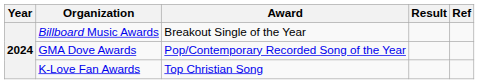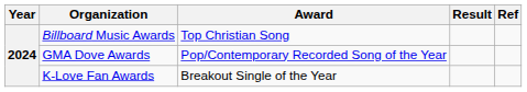 <table class="wikitable plainrowheaders">
 <tr>
 <th>Year</th>
 <th>Organization</th>
 <th>Award</th>
 <th>Result</th>
 <th style="text-align:center">Ref</th>
 </tr>
 <tr>
 <th scope="row" rowspan="3">2024</th>
 <td><a href='#'><em>Billboard</em> Music Awards</a></td>
-<td>Breakout Single of the Year</td>
+<td><a href='#'>Top Christian Song</a></td>
 <td></td>
 <td></td>
 </tr>
 <tr>
 <td><a href='#'>GMA Dove Awards</a></td>
 <td><a href='#'>Pop/Contemporary Recorded Song of the Year</a></td>
 <td></td>
 <td></td>
 </tr>
 <tr>
 <td><a href='#'>K-Love Fan Awards</a></td>
-<td><a href='#'>Top Christian Song</a></td>
+<td>Breakout Single of the Year</td>
 <td></td>
 <td></td>
 </tr>
 </table>
